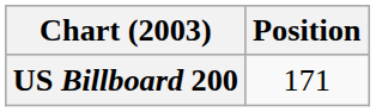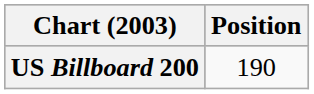 <table class="wikitable plainrowheaders" style="text-align:center">
 <tr>
 <th scope="col">Chart (2003)</th>
 <th scope="col">Position</th>
 </tr>
 <tr>
 <th scope="row">US <em>Billboard</em> 200</th>
-<td>171</td>
+<td>190</td>
 </tr>
 </table>
